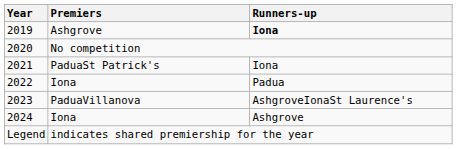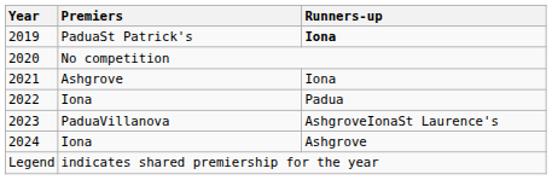 <table class="wikitable">
 <tr>
 <th min-width= 42 style="text-align:left;">Year</th>
 <th width=240 style="text-align:left;">Premiers</th>
 <th width=240 style="text-align:left;">Runners-up</th>
 </tr>
 <tr>
 <td>2019</td>
-<td>Ashgrove</td>
+<td>PaduaSt Patrick's</td>
 <td><strong>Iona</strong></td>
 </tr>
 <tr>
 <td>2020</td>
 <td colspan=2 align=left>No competition</td>
 </tr>
 <tr>
 <td>2021</td>
-<td>PaduaSt Patrick's</td>
+<td>Ashgrove</td>
 <td>Iona</td>
 </tr>
 <tr>
 <td>2022</td>
 <td>Iona</td>
 <td>Padua</td>
 </tr>
 <tr>
 <td>2023</td>
 <td>PaduaVillanova</td>
 <td>AshgroveIonaSt Laurence's</td>
 </tr>
 <tr>
 <td>2024</td>
 <td>Iona</td>
 <td>Ashgrove</td>
 </tr>
 <tr>
 <td>Legend</td>
 <td colspan=2 style="text-align: centre;"> indicates shared premiership for the year</td>
 </tr>
 </table>
